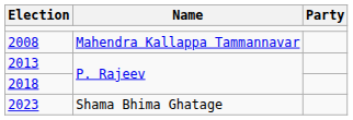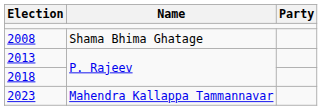 <table class="wikitable sortable">
 <tr>
 <th>Election</th>
 <th>Name</th>
 <th colspan=2>Party</th>
 </tr>
 <tr>
 <td colspan="4"></td>
 </tr>
 <tr>
 <td><a href='#'>2008</a></td>
-<td><a href='#'>Mahendra Kallappa Tammannavar</a></td>
+<td>Shama Bhima Ghatage</td>
 <td></td>
 </tr>
 <tr>
 <td><a href='#'>2013</a></td>
 <td rowspan="2"><a href='#'>P. Rajeev</a></td>
 <td></td>
 </tr>
 <tr>
 <td><a href='#'>2018</a></td>
 <td></td>
 </tr>
 <tr>
 <td><a href='#'>2023</a></td>
-<td>Shama Bhima Ghatage</td>
+<td><a href='#'>Mahendra Kallappa Tammannavar</a></td>
 <td></td>
 </tr>
 </table>
